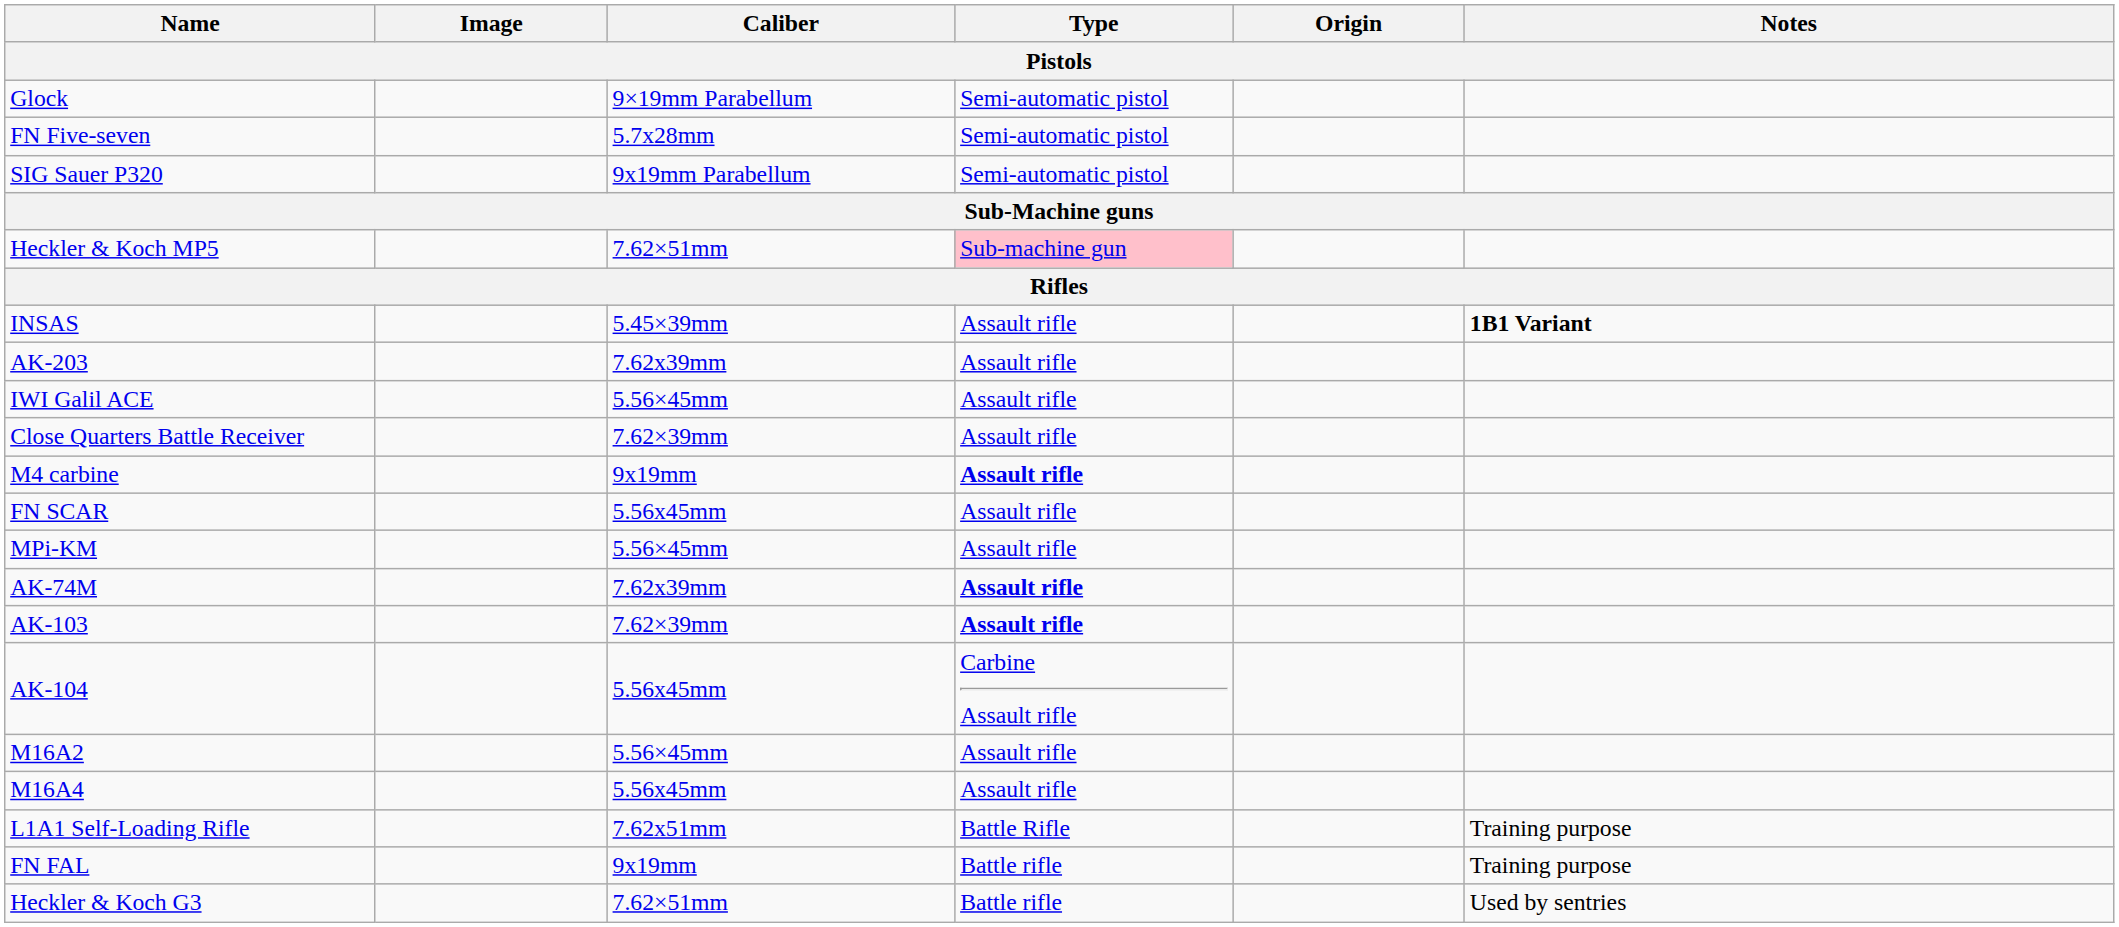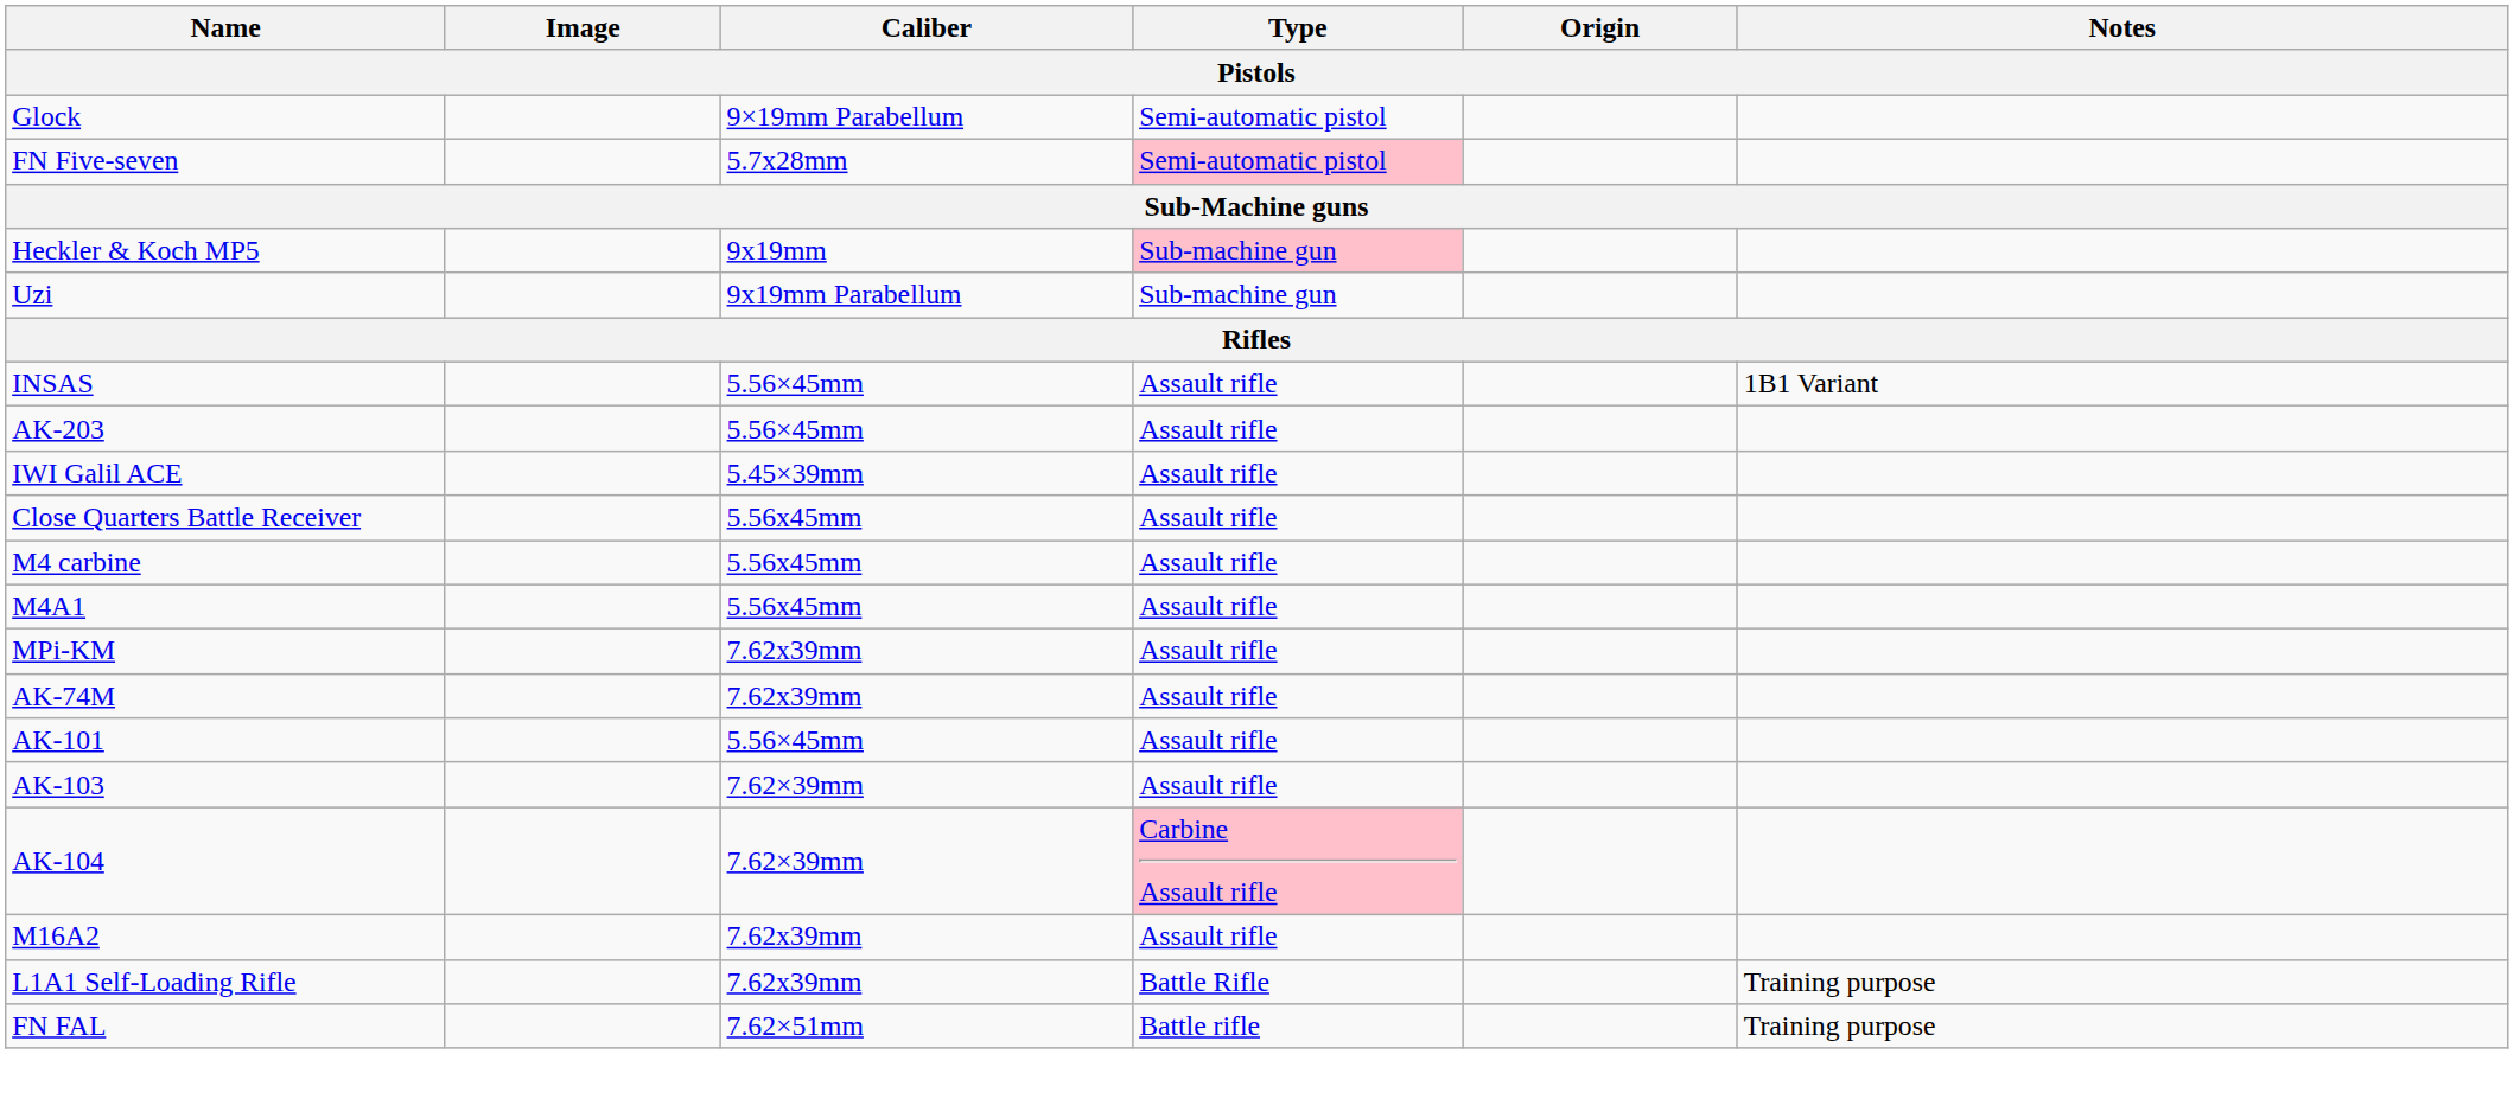 <table class="wikitable" style="width:90%;">
 <tr>
 <th width=16%>Name</th>
 <th width=10%>Image</th>
 <th width=15%>Caliber</th>
 <th width=12%>Type</th>
 <th width=10%>Origin</th>
 <th width=28%>Notes</th>
 </tr>
 <tr>
 <th colspan="6">Pistols</th>
 </tr>
 <tr>
 <td><a href='#'>Glock</a></td>
 <td></td>
 <td><a href='#'>9×19mm Parabellum</a></td>
 <td><a href='#'>Semi-automatic pistol</a></td>
 <td></td>
 <td></td>
 </tr>
 <tr>
 <td><a href='#'>FN Five-seven</a></td>
 <td></td>
 <td><a href='#'>5.7x28mm</a></td>
-<td><a href='#'>Semi-automatic pistol</a></td>
-<td></td>
-<td></td>
-</tr>
-<tr>
-<td><a href='#'>SIG Sauer P320</a></td>
-<td></td>
-<td><a href='#'>9x19mm Parabellum</a></td>
-<td><a href='#'>Semi-automatic pistol</a></td>
+<td style="background: pink;"><a href='#'>Semi-automatic pistol</a></td>
 <td></td>
 <td></td>
 </tr>
 <tr>
 <th colspan="6">Sub-Machine guns</th>
 </tr>
 <tr>
 <td><a href='#'>Heckler & Koch MP5</a></td>
 <td></td>
-<td><a href='#'>7.62×51mm</a></td>
+<td><a href='#'>9x19mm</a></td>
 <td style="background: pink;"><a href='#'>Sub-machine gun</a></td>
+<td></td>
+<td></td>
+</tr>
+<tr>
+<td><a href='#'>Uzi</a></td>
+<td></td>
+<td><a href='#'>9x19mm Parabellum</a></td>
+<td><a href='#'>Sub-machine gun</a></td>
 <td></td>
 <td></td>
 </tr>
 <tr>
 <th colspan="6">Rifles</th>
 </tr>
 <tr>
 <td><a href='#'>INSAS</a></td>
 <td></td>
-<td><a href='#'>5.45×39mm</a></td>
+<td><a href='#'>5.56×45mm</a></td>
 <td><a href='#'>Assault rifle</a></td>
 <td></td>
-<td><strong>1B1 Variant </strong></td>
+<td>1B1 Variant </td>
 </tr>
 <tr>
 <td><a href='#'>AK-203</a></td>
 <td></td>
-<td><a href='#'>7.62x39mm</a></td>
+<td><a href='#'>5.56×45mm</a></td>
 <td><a href='#'>Assault rifle</a></td>
 <td></td>
 <td></td>
 </tr>
 <tr>
 <td><a href='#'>IWI Galil ACE</a></td>
 <td></td>
-<td><a href='#'>5.56×45mm</a></td>
+<td><a href='#'>5.45×39mm</a></td>
 <td><a href='#'>Assault rifle</a></td>
 <td></td>
 <td></td>
 </tr>
 <tr>
 <td><a href='#'>Close Quarters Battle Receiver</a></td>
 <td></td>
-<td><a href='#'>7.62×39mm</a></td>
+<td><a href='#'>5.56x45mm</a></td>
 <td><a href='#'>Assault rifle</a></td>
 <td></td>
 <td></td>
 </tr>
 <tr>
 <td><a href='#'>M4 carbine</a></td>
 <td></td>
-<td><a href='#'>9x19mm</a></td>
-<td><strong><a href='#'>Assault rifle</a></strong></td>
+<td><a href='#'>5.56x45mm</a></td>
+<td><a href='#'>Assault rifle</a></td>
 <td></td>
 <td></td>
 </tr>
 <tr>
-<td><a href='#'>FN SCAR</a></td>
+<td><a href='#'>M4A1</a></td>
 <td></td>
 <td><a href='#'>5.56x45mm</a></td>
 <td><a href='#'>Assault rifle</a></td>
 <td></td>
 <td></td>
 </tr>
 <tr>
 <td><a href='#'>MPi-KM</a></td>
 <td></td>
-<td><a href='#'>5.56×45mm</a></td>
+<td><a href='#'>7.62x39mm</a></td>
 <td><a href='#'>Assault rifle</a></td>
 <td></td>
 <td></td>
 </tr>
 <tr>
 <td><a href='#'>AK-74M</a></td>
 <td></td>
 <td><a href='#'>7.62x39mm</a></td>
-<td><strong><a href='#'>Assault rifle</a></strong></td>
+<td><a href='#'>Assault rifle</a></td>
+<td></td>
+<td></td>
+</tr>
+<tr>
+<td><a href='#'>AK-101</a></td>
+<td></td>
+<td><a href='#'>5.56×45mm</a></td>
+<td><a href='#'>Assault rifle</a></td>
 <td></td>
 <td></td>
 </tr>
 <tr>
 <td><a href='#'>AK-103</a></td>
 <td></td>
 <td><a href='#'>7.62×39mm</a></td>
-<td><strong><a href='#'>Assault rifle</a></strong></td>
+<td><a href='#'>Assault rifle</a></td>
 <td></td>
 <td></td>
 </tr>
 <tr>
 <td><a href='#'>AK-104</a></td>
 <td></td>
-<td><a href='#'>5.56x45mm</a></td>
-<td><a href='#'>Carbine</a><hr><a href='#'>Assault rifle</a></td>
+<td><a href='#'>7.62×39mm</a></td>
+<td style="background: pink;"><a href='#'>Carbine</a><hr><a href='#'>Assault rifle</a></td>
 <td></td>
 <td></td>
 </tr>
 <tr>
 <td><a href='#'>M16A2</a></td>
 <td></td>
-<td><a href='#'>5.56×45mm</a></td>
-<td><a href='#'>Assault rifle</a></td>
-<td></td>
-<td></td>
-</tr>
-<tr>
-<td><a href='#'>M16A4</a></td>
-<td></td>
-<td><a href='#'>5.56x45mm</a></td>
+<td><a href='#'>7.62x39mm</a></td>
 <td><a href='#'>Assault rifle</a></td>
 <td></td>
 <td></td>
 </tr>
 <tr>
 <td><a href='#'>L1A1 Self-Loading Rifle</a></td>
 <td></td>
-<td><a href='#'>7.62x51mm</a></td>
+<td><a href='#'>7.62x39mm</a></td>
 <td><a href='#'>Battle Rifle</a></td>
 <td></td>
 <td>Training purpose </td>
 </tr>
 <tr>
 <td><a href='#'>FN FAL</a></td>
 <td></td>
-<td><a href='#'>9x19mm</a></td>
+<td><a href='#'>7.62×51mm</a></td>
 <td><a href='#'>Battle rifle</a></td>
 <td></td>
 <td>Training purpose </td>
 </tr>
-<tr>
-<td><a href='#'>Heckler & Koch G3</a></td>
-<td></td>
-<td><a href='#'>7.62×51mm</a></td>
-<td><a href='#'>Battle rifle</a></td>
-<td></td>
-<td>Used by sentries </td>
-</tr>
 </table>
